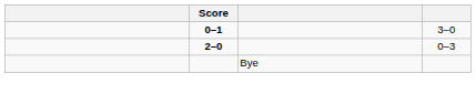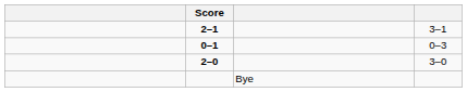 <table class="wikitable" style="text-align: center; ">
 <tr>
 <th align="right" width="270"></th>
 <th width="65">Score</th>
 <th align="left" width="270"></th>
 <th width="65"></th>
 </tr>
 <tr>
+<td align="left"><strong></strong></td>
+<td><strong>2–1</strong></td>
+<td align="left"></td>
+<td>3–1 <strong></strong></td>
+</tr>
+<tr>
 <td align="left"></td>
 <td><strong>0–1</strong></td>
 <td align="left"><strong></strong></td>
-<td>3–0 <strong></strong></td>
+<td>0–3 <strong></strong></td>
 </tr>
 <tr>
 <td align="left"><strong></strong></td>
 <td><strong>2–0</strong></td>
 <td align="left"></td>
-<td>0–3 <strong></strong></td>
+<td>3–0 <strong></strong></td>
 </tr>
 <tr>
 <td align="left"><strong></strong></td>
 <td></td>
 <td align="left">Bye</td>
 <td></td>
 </tr>
 </table>
